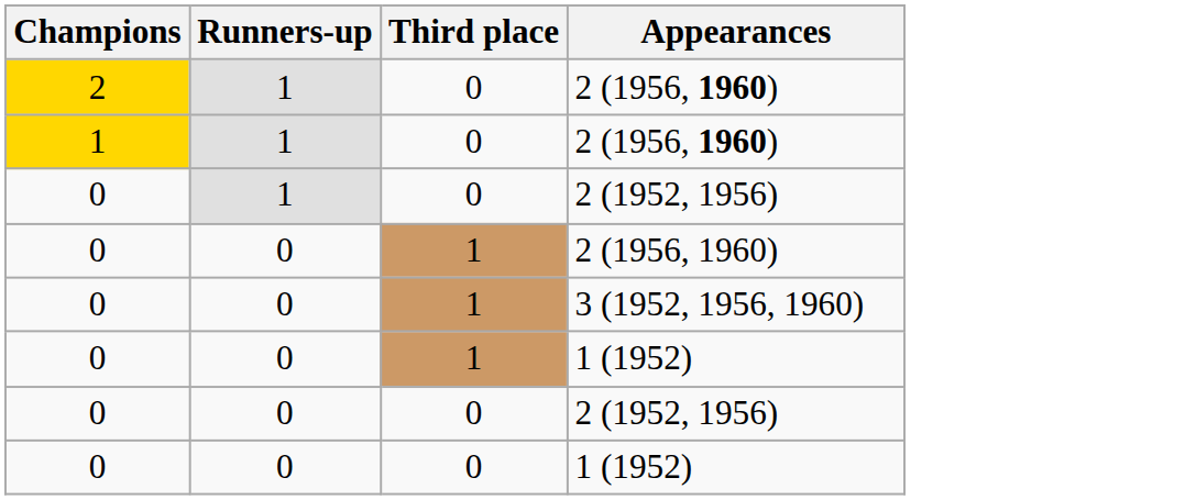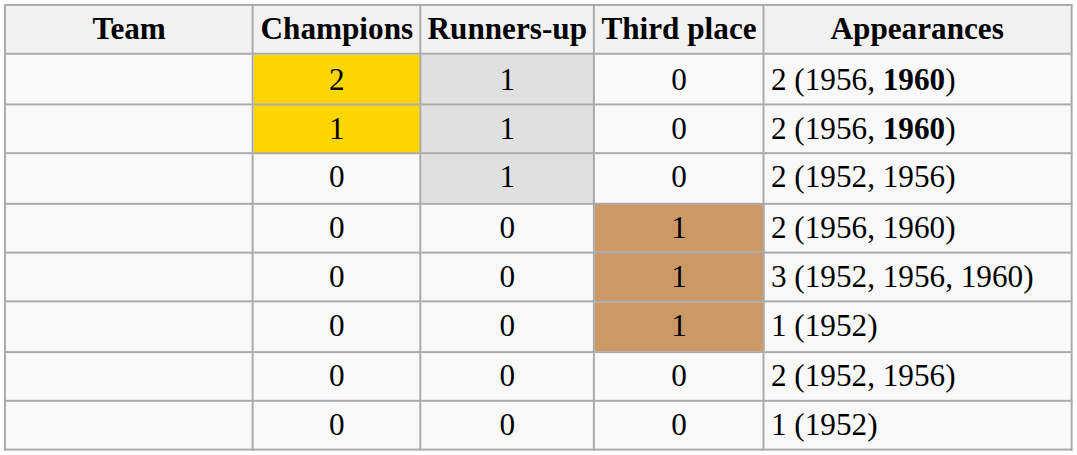 <table class="wikitable sortable" style="text-align:center;">
 <tr>
+<th width=120px>Team</th>
 <th>Champions</th>
 <th>Runners-up</th>
 <th>Third place</th>
 <th width="150px">Appearances</th>
 </tr>
 <tr>
+<td style="text-align:left"></td>
 <td bgcolor="gold">2</td>
 <td bgcolor="#e0e0e0">1</td>
 <td>0</td>
 <td align="left">2 (1956, <strong>1960</strong>)</td>
 </tr>
 <tr>
+<td style="text-align:left"></td>
 <td bgcolor="gold">1</td>
 <td bgcolor="#e0e0e0">1</td>
 <td>0</td>
 <td align="left">2 (1956, <strong>1960</strong>)</td>
 </tr>
 <tr>
+<td style="text-align:left"></td>
 <td>0</td>
 <td bgcolor="#e0e0e0">1</td>
 <td>0</td>
 <td align="left">2 (1952, 1956)</td>
 </tr>
 <tr>
+<td style="text-align:left"></td>
 <td>0</td>
 <td>0</td>
 <td bgcolor="#cc9966">1</td>
 <td align="left">2 (1956, 1960)</td>
 </tr>
 <tr>
+<td style="text-align:left"></td>
 <td>0</td>
 <td>0</td>
 <td bgcolor="#cc9966">1</td>
 <td align="left">3 (1952, 1956, 1960)</td>
 </tr>
 <tr>
+<td style="text-align:left"></td>
 <td>0</td>
 <td>0</td>
 <td bgcolor="#cc9966">1</td>
 <td align="left">1 (1952)</td>
 </tr>
 <tr>
+<td style="text-align:left"></td>
 <td>0</td>
 <td>0</td>
 <td>0</td>
 <td align="left">2 (1952, 1956)</td>
 </tr>
 <tr>
+<td style="text-align:left"></td>
 <td>0</td>
 <td>0</td>
 <td>0</td>
 <td align="left">1 (1952)</td>
 </tr>
 </table>
